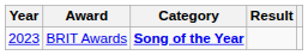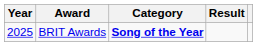 <table class="wikitable sortable plainrowheaders">
 <tr>
 <th scope="col">Year</th>
 <th scope="col">Award</th>
 <th scope="col">Category</th>
 <th scope="col">Result</th>
 <th scope="col"></th>
 </tr>
 <tr>
-<td><a href='#'>2023</a></td>
+<td><a href='#'>2025</a></td>
 <td><a href='#'>BRIT Awards</a></td>
 <td><strong><a href='#'>Song of the Year</a></strong></td>
 <td></td>
 <td align="center"></td>
 </tr>
 </table>
